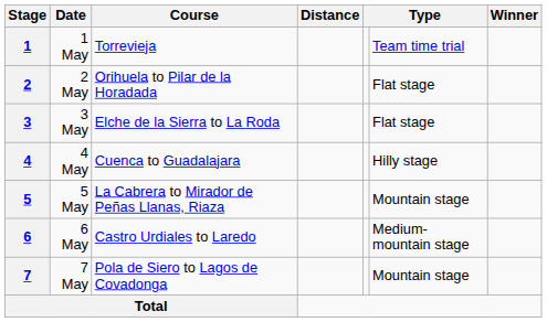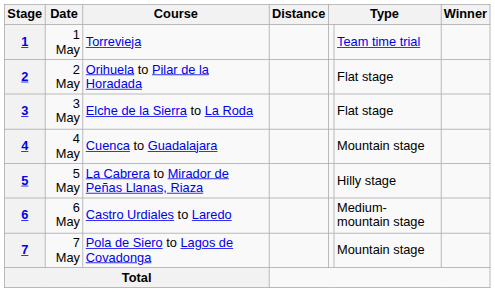 <table class="wikitable sortable">
 <tr>
 <th scope="col">Stage</th>
 <th scope="col">Date</th>
 <th scope="col">Course</th>
 <th scope="col">Distance</th>
 <th colspan="2" scope="col">Type</th>
 <th scope="col">Winner</th>
 </tr>
 <tr>
 <th><a href='#'>1</a></th>
 <td style="text-align:right">1 May</td>
 <td><a href='#'>Torrevieja</a></td>
 <td style="text-align:center;"></td>
 <td></td>
 <td><a href='#'>Team time trial</a></td>
 <td></td>
 </tr>
 <tr>
 <th><a href='#'>2</a></th>
 <td style="text-align:right">2 May</td>
 <td><a href='#'>Orihuela</a> to <a href='#'>Pilar de la Horadada</a></td>
 <td style="text-align:center;"></td>
 <td></td>
 <td>Flat stage</td>
 <td></td>
 </tr>
 <tr>
 <th><a href='#'>3</a></th>
 <td style="text-align:right">3 May</td>
 <td><a href='#'>Elche de la Sierra</a> to <a href='#'>La Roda</a></td>
 <td style="text-align:center;"></td>
 <td></td>
 <td>Flat stage</td>
 <td></td>
 </tr>
 <tr>
 <th><a href='#'>4</a></th>
 <td style="text-align:right">4 May</td>
 <td><a href='#'>Cuenca</a> to <a href='#'>Guadalajara</a></td>
 <td style="text-align:center;"></td>
 <td></td>
-<td>Hilly stage</td>
+<td>Mountain stage</td>
 <td></td>
 </tr>
 <tr>
 <th><a href='#'>5</a></th>
 <td style="text-align:right">5 May</td>
 <td><a href='#'>La Cabrera</a> to <a href='#'>Mirador de Peñas Llanas, Riaza</a></td>
 <td style="text-align:center;"></td>
 <td></td>
-<td>Mountain stage</td>
+<td>Hilly stage</td>
 <td></td>
 </tr>
 <tr>
 <th><a href='#'>6</a></th>
 <td style="text-align:right">6 May</td>
 <td><a href='#'>Castro Urdiales</a> to <a href='#'>Laredo</a></td>
 <td style="text-align:center;"></td>
 <td></td>
 <td>Medium-mountain stage</td>
 <td></td>
 </tr>
 <tr>
 <th><a href='#'>7</a></th>
 <td style="text-align:right">7 May</td>
 <td><a href='#'>Pola de Siero</a> to <a href='#'>Lagos de Covadonga</a></td>
 <td style="text-align:center;"></td>
 <td></td>
 <td>Mountain stage</td>
 <td></td>
 </tr>
 <tr>
 <th colspan="3">Total</th>
 <td colspan="4" style="text-align:center"></td>
 </tr>
 </table>
